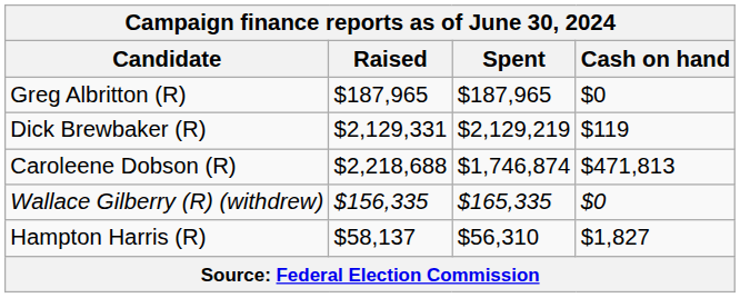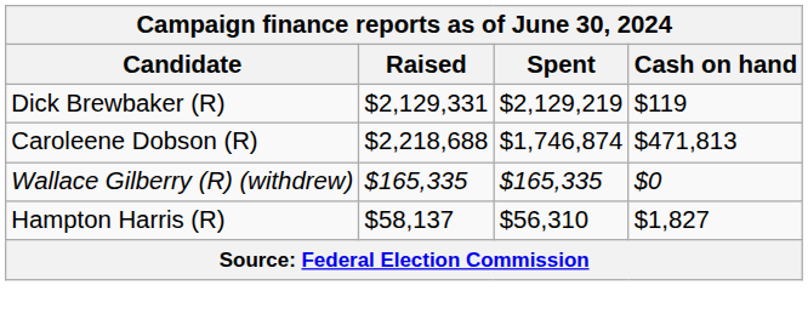 <table class="wikitable sortable">
 <tr>
 <th colspan=4>Campaign finance reports as of June 30, 2024</th>
 </tr>
 <tr style="text-align:center;">
 <th>Candidate</th>
 <th>Raised</th>
 <th>Spent</th>
 <th>Cash on hand</th>
-</tr>
-<tr>
-<td>Greg Albritton (R)</td>
-<td>$187,965</td>
-<td>$187,965</td>
-<td>$0</td>
 </tr>
 <tr>
 <td>Dick Brewbaker (R)</td>
 <td>$2,129,331</td>
 <td>$2,129,219</td>
 <td>$119</td>
 </tr>
 <tr>
 <td>Caroleene Dobson (R)</td>
 <td>$2,218,688</td>
 <td>$1,746,874</td>
 <td>$471,813</td>
 </tr>
 <tr>
 <td><em>Wallace Gilberry (R) (withdrew)</em></td>
-<td><em>$156,335</em></td>
+<td><em>$165,335</em></td>
 <td><em>$165,335</em></td>
 <td><em>$0</em></td>
 </tr>
 <tr>
 <td>Hampton Harris (R)</td>
 <td>$58,137</td>
 <td>$56,310</td>
 <td>$1,827</td>
 </tr>
 <tr>
 <th colspan="4"><small>Source: <a href='#'>Federal Election Commission</a></small></th>
 </tr>
 </table>
